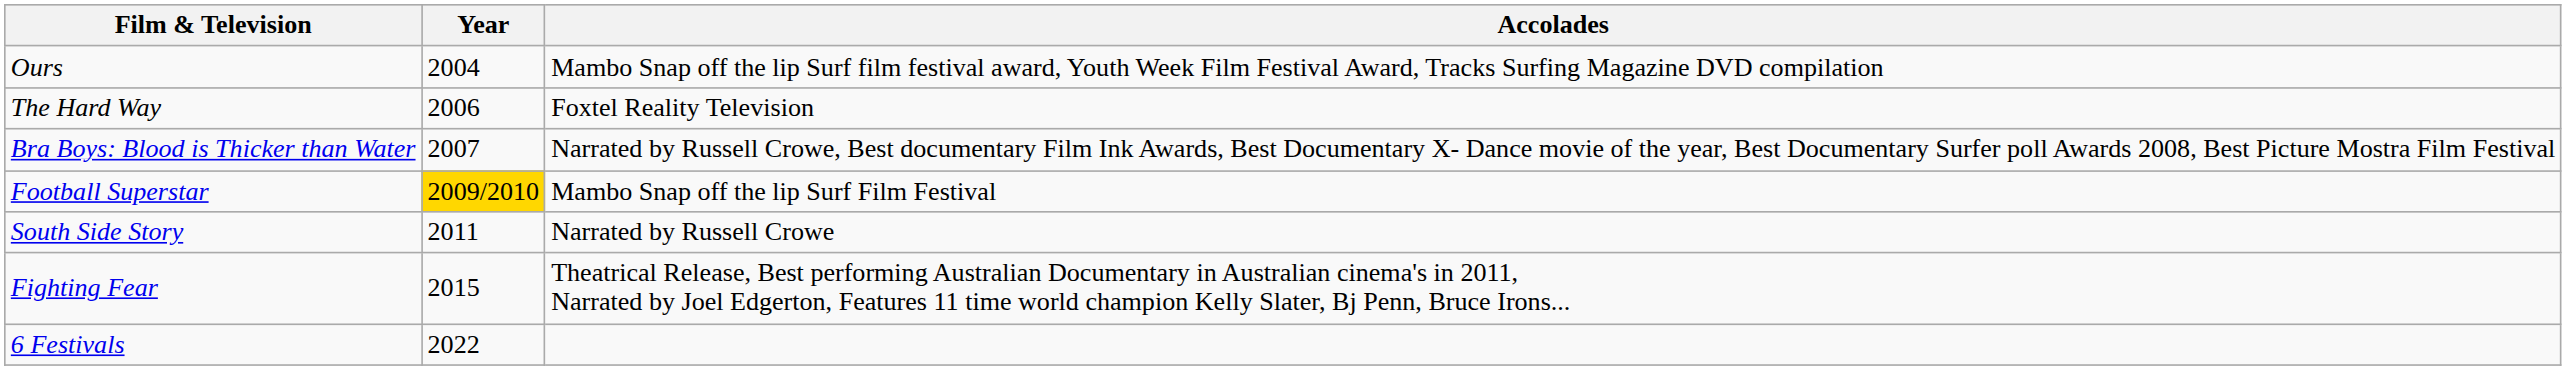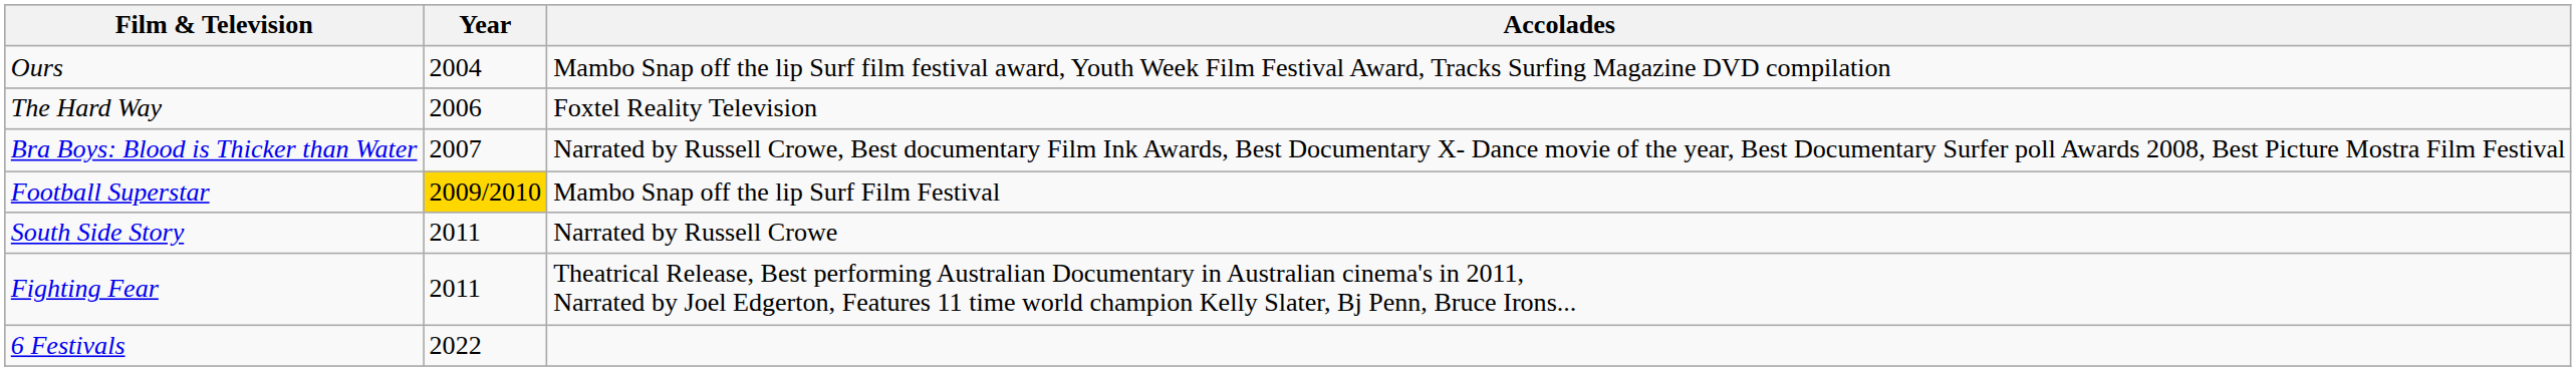 <table class="wikitable">
 <tr>
 <th>Film & Television</th>
 <th>Year</th>
 <th>Accolades</th>
 </tr>
 <tr>
 <td><em>Ours</em></td>
 <td>2004</td>
 <td>Mambo Snap off the lip Surf film festival award, Youth Week Film Festival Award, Tracks Surfing Magazine DVD compilation</td>
 </tr>
 <tr>
 <td><em>The Hard Way</em></td>
 <td>2006</td>
 <td>Foxtel Reality Television</td>
 </tr>
 <tr>
 <td><em><a href='#'>Bra Boys: Blood is Thicker than Water</a></em></td>
 <td>2007</td>
 <td>Narrated by Russell Crowe, Best documentary Film Ink Awards, Best Documentary X- Dance movie of the year, Best Documentary Surfer poll Awards 2008, Best Picture Mostra Film Festival</td>
 </tr>
 <tr>
 <td><em><a href='#'>Football Superstar</a></em></td>
 <td style="background: gold;">2009/2010</td>
 <td>Mambo Snap off the lip Surf Film Festival</td>
 </tr>
 <tr>
 <td><em><a href='#'>South Side Story</a></em></td>
 <td>2011</td>
 <td>Narrated by Russell Crowe</td>
 </tr>
 <tr>
 <td><em><a href='#'>Fighting Fear</a></em></td>
-<td>2015</td>
+<td>2011</td>
 <td>Theatrical Release, Best performing Australian Documentary in Australian cinema's in 2011,<br>Narrated by Joel Edgerton, Features 11 time world champion Kelly Slater, Bj Penn, Bruce Irons...</td>
 </tr>
 <tr>
 <td><em><a href='#'>6 Festivals</a></em></td>
 <td>2022</td>
 <td></td>
 </tr>
 </table>
